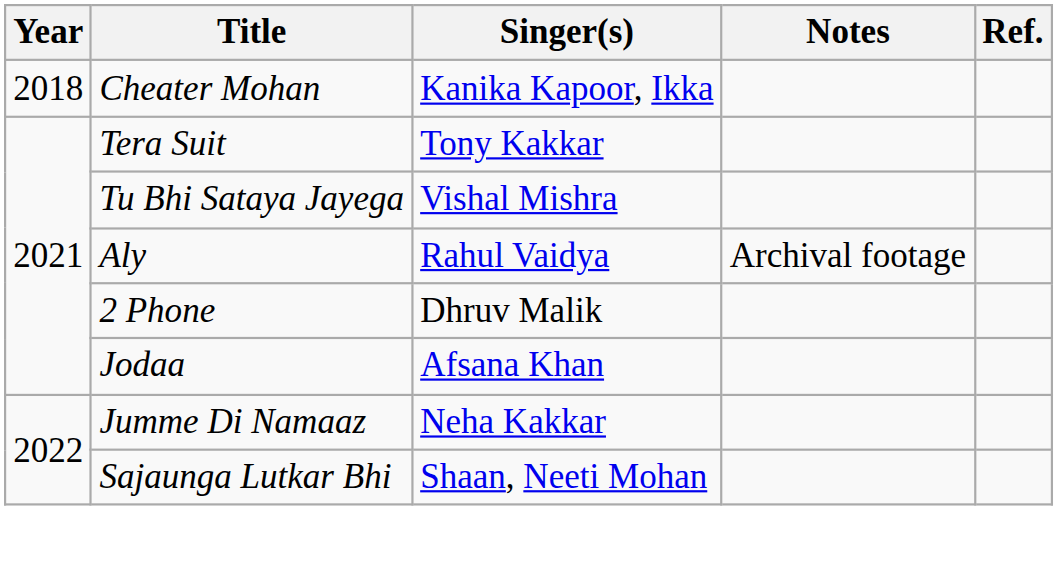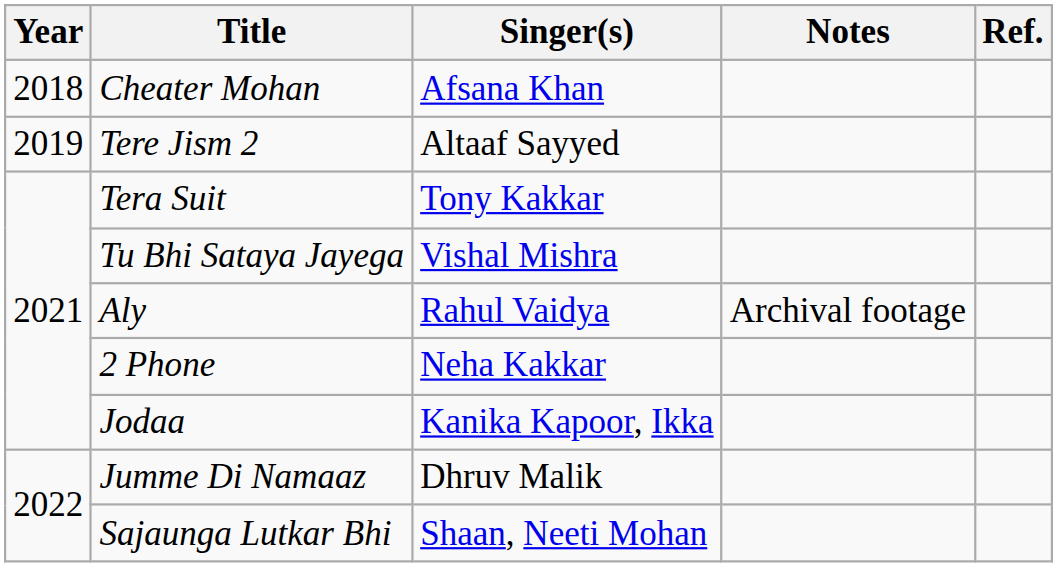 <table class="wikitable">
 <tr>
 <th>Year</th>
 <th>Title</th>
 <th>Singer(s)</th>
 <th>Notes</th>
 <th>Ref.</th>
 </tr>
 <tr>
 <td>2018</td>
 <td><em>Cheater Mohan</em></td>
-<td><a href='#'>Kanika Kapoor</a>, <a href='#'>Ikka</a></td>
+<td><a href='#'>Afsana Khan</a></td>
+<td></td>
+<td></td>
+</tr>
+<tr>
+<td>2019</td>
+<td><em>Tere Jism 2</em></td>
+<td>Altaaf Sayyed</td>
 <td></td>
 <td></td>
 </tr>
 <tr>
 <td rowspan="5">2021</td>
 <td><em>Tera Suit</em></td>
 <td><a href='#'>Tony Kakkar</a></td>
 <td></td>
 <td></td>
 </tr>
 <tr>
 <td><em>Tu Bhi Sataya Jayega</em></td>
 <td><a href='#'>Vishal Mishra</a></td>
 <td></td>
 <td></td>
 </tr>
 <tr>
 <td><em>Aly</em></td>
 <td><a href='#'>Rahul Vaidya</a></td>
 <td>Archival footage</td>
 <td></td>
 </tr>
 <tr>
 <td><em>2 Phone</em></td>
-<td>Dhruv Malik</td>
+<td><a href='#'>Neha Kakkar</a></td>
 <td></td>
 <td></td>
 </tr>
 <tr>
 <td><em>Jodaa</em></td>
-<td><a href='#'>Afsana Khan</a></td>
+<td><a href='#'>Kanika Kapoor</a>, <a href='#'>Ikka</a></td>
 <td></td>
 <td></td>
 </tr>
 <tr>
 <td rowspan="2">2022</td>
 <td><em>Jumme Di Namaaz</em></td>
-<td><a href='#'>Neha Kakkar</a></td>
+<td>Dhruv Malik</td>
 <td></td>
 <td></td>
 </tr>
 <tr>
 <td><em>Sajaunga Lutkar Bhi</em></td>
 <td><a href='#'>Shaan</a>, <a href='#'>Neeti Mohan</a></td>
 <td></td>
 <td></td>
 </tr>
 </table>
